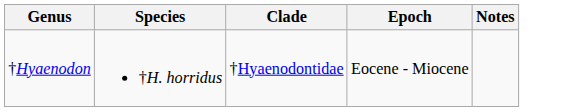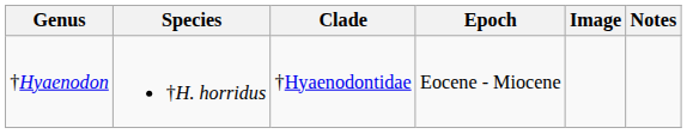 <table class="wikitable sortable">
 <tr>
 <th>Genus</th>
 <th>Species</th>
 <th>Clade</th>
 <th>Epoch</th>
+<th>Image</th>
 <th>Notes</th>
 </tr>
 <tr>
 <td>†<em><a href='#'>Hyaenodon</a></em></td>
 <td><br><ul><li>†<em>H. horridus</em></li></ul></td>
 <td>†<a href='#'>Hyaenodontidae</a></td>
 <td>Eocene - Miocene</td>
 <td></td>
+<td></td>
 </tr>
 </table>
